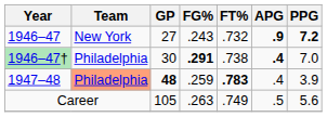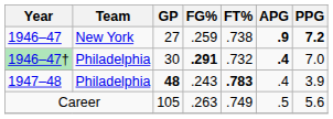 <table class="wikitable sortable" style="font-size:95%; text-align:right;">
 <tr>
 <th>Year</th>
 <th>Team</th>
 <th>GP</th>
 <th>FG%</th>
 <th>FT%</th>
 <th>APG</th>
 <th>PPG</th>
 </tr>
 <tr>
 <td style="text-align:left;"><a href='#'>1946–47</a></td>
 <td style="text-align:left;"><a href='#'>New York</a></td>
 <td>27</td>
-<td>.243</td>
-<td>.732</td>
+<td>.259</td>
+<td>.738</td>
 <td><strong>.9</strong></td>
 <td><strong>7.2</strong></td>
 </tr>
 <tr>
 <td style="text-align:left; background:#afe6ba;"><a href='#'>1946–47</a>†</td>
 <td style="text-align:left;"><a href='#'>Philadelphia</a></td>
 <td>30</td>
 <td><strong>.291</strong></td>
-<td>.738</td>
+<td>.732</td>
 <td><strong>.4</strong></td>
 <td>7.0</td>
 </tr>
 <tr>
 <td style="text-align:left;"><a href='#'>1947–48</a></td>
-<td style="background: lightsalmon; text-align:left;"><a href='#'>Philadelphia</a></td>
+<td style="text-align:left;"><a href='#'>Philadelphia</a></td>
 <td><strong>48</strong></td>
-<td>.259</td>
+<td>.243</td>
 <td><strong>.783</strong></td>
 <td>.4</td>
 <td>3.9</td>
 </tr>
 <tr>
 <td style="text-align:center;" colspan="2">Career</td>
 <td>105</td>
 <td>.263</td>
 <td>.749</td>
 <td>.5</td>
 <td>5.6</td>
 </tr>
 <tr>
 </tr>
 </table>
